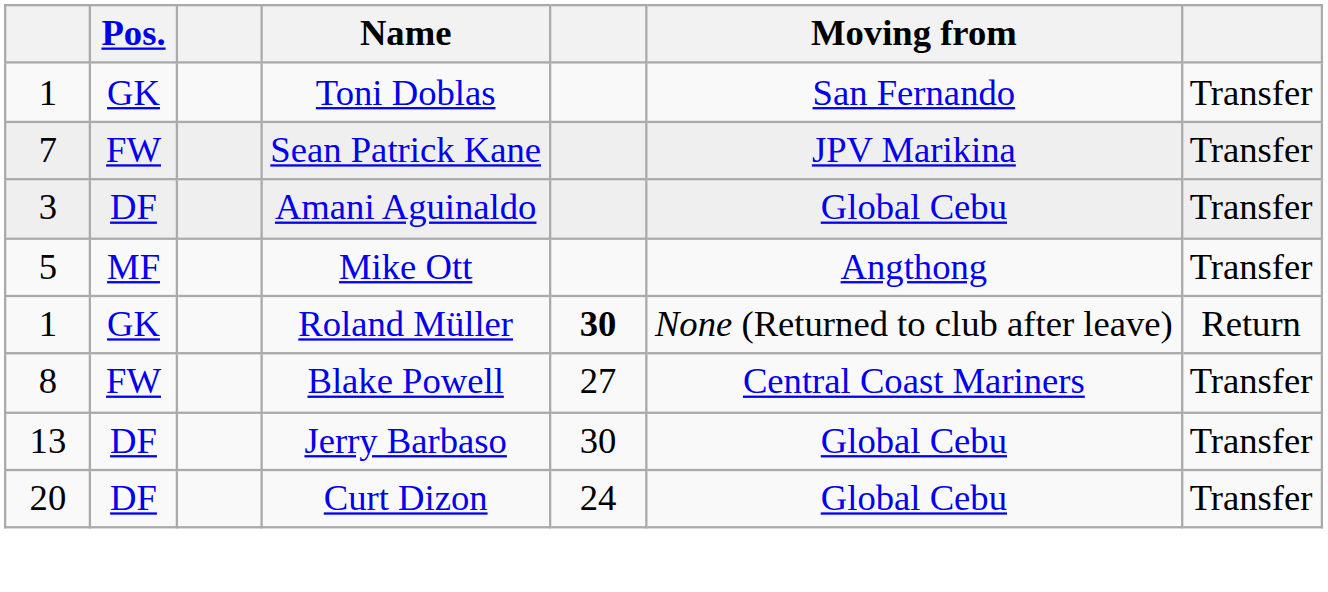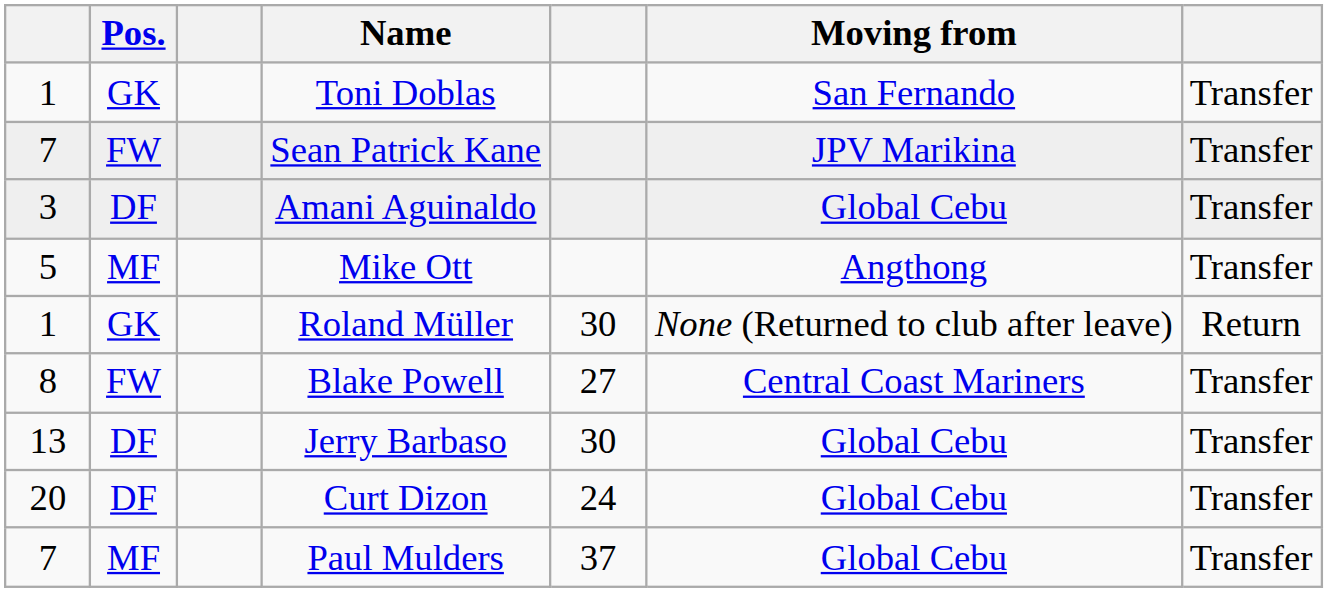 <table class="wikitable sortable" style="text-align: center">
 <tr>
 <th width=30><br></th>
 <th width=30><a href='#'>Pos.</a><br></th>
 <th width=30><br></th>
 <th>Name<br></th>
 <th width=35><br></th>
 <th>Moving from<br></th>
 <th><br></th>
 </tr>
 <tr>
 <td>1</td>
 <td><a href='#'>GK</a></td>
 <td></td>
 <td><a href='#'>Toni Doblas</a></td>
 <td></td>
 <td> <a href='#'>San Fernando</a></td>
 <td>Transfer</td>
 </tr>
 <tr bgcolor="#efefef">
 <td>7</td>
 <td><a href='#'>FW</a></td>
 <td></td>
 <td><a href='#'>Sean Patrick Kane</a></td>
 <td></td>
 <td><a href='#'>JPV Marikina</a></td>
 <td>Transfer</td>
 </tr>
 <tr bgcolor="#efefef">
 <td>3</td>
 <td><a href='#'>DF</a></td>
 <td></td>
 <td><a href='#'>Amani Aguinaldo</a></td>
 <td></td>
 <td><a href='#'>Global Cebu</a></td>
 <td>Transfer</td>
 </tr>
 <tr>
 <td>5</td>
 <td><a href='#'>MF</a></td>
 <td></td>
 <td><a href='#'>Mike Ott</a></td>
 <td></td>
 <td> <a href='#'>Angthong</a></td>
 <td>Transfer</td>
 </tr>
 <tr>
 <td>1</td>
 <td><a href='#'>GK</a></td>
 <td></td>
 <td><a href='#'>Roland Müller</a></td>
-<td><strong>30</strong></td>
+<td>30</td>
 <td><em>None</em> (Returned to club after leave)</td>
 <td>Return</td>
 </tr>
 <tr>
 <td>8</td>
 <td><a href='#'>FW</a></td>
 <td></td>
 <td><a href='#'>Blake Powell</a></td>
 <td>27</td>
 <td> <a href='#'>Central Coast Mariners</a></td>
 <td>Transfer</td>
 </tr>
 <tr>
 <td>13</td>
 <td><a href='#'>DF</a></td>
 <td></td>
 <td><a href='#'>Jerry Barbaso</a></td>
 <td>30</td>
 <td><a href='#'>Global Cebu</a></td>
 <td>Transfer</td>
 </tr>
 <tr>
 <td>20</td>
 <td><a href='#'>DF</a></td>
 <td></td>
 <td><a href='#'>Curt Dizon</a></td>
 <td>24</td>
 <td><a href='#'>Global Cebu</a></td>
 <td>Transfer</td>
 </tr>
+<tr>
+<td>7</td>
+<td><a href='#'>MF</a></td>
+<td></td>
+<td><a href='#'>Paul Mulders</a></td>
+<td>37</td>
+<td><a href='#'>Global Cebu</a></td>
+<td>Transfer</td>
+</tr>
 </table>
